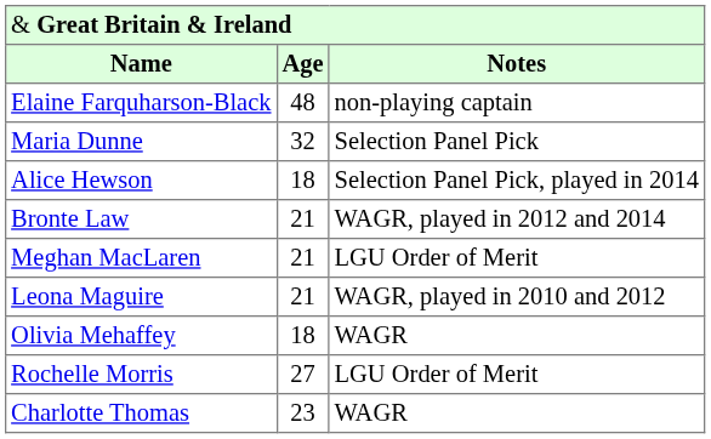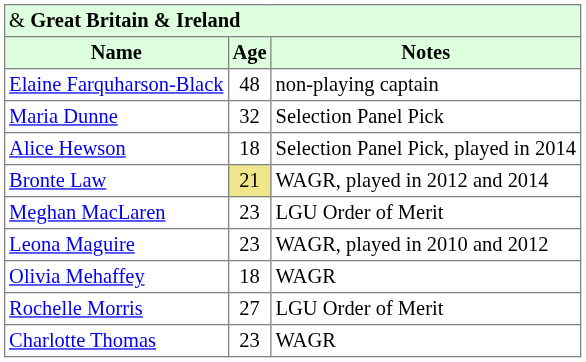 <table border="1" cellpadding="3" style="border-collapse: collapse;">
 <tr style="background:#ddffdd;">
 <td colspan=5> &  <strong>Great Britain & Ireland</strong></td>
 </tr>
 <tr style="background:#ddffdd;">
 <th>Name</th>
 <th>Age</th>
 <th>Notes</th>
 </tr>
 <tr>
 <td> <a href='#'>Elaine Farquharson-Black</a></td>
 <td align=center>48</td>
 <td>non-playing captain</td>
 </tr>
 <tr>
 <td> <a href='#'>Maria Dunne</a></td>
 <td align=center>32</td>
 <td>Selection Panel Pick</td>
 </tr>
 <tr>
 <td> <a href='#'>Alice Hewson</a></td>
 <td align=center>18</td>
 <td>Selection Panel Pick, played in 2014</td>
 </tr>
 <tr>
 <td> <a href='#'>Bronte Law</a></td>
-<td align=center>21</td>
+<td align=center style="background: khaki;">21</td>
 <td>WAGR, played in 2012 and 2014</td>
 </tr>
 <tr>
 <td> <a href='#'>Meghan MacLaren</a></td>
-<td align=center>21</td>
+<td align=center>23</td>
 <td>LGU Order of Merit</td>
 </tr>
 <tr>
 <td> <a href='#'>Leona Maguire</a></td>
-<td align=center>21</td>
+<td align=center>23</td>
 <td>WAGR, played in 2010 and 2012</td>
 </tr>
 <tr>
 <td> <a href='#'>Olivia Mehaffey</a></td>
 <td align=center>18</td>
 <td>WAGR</td>
 </tr>
 <tr>
 <td> <a href='#'>Rochelle Morris</a></td>
 <td align=center>27</td>
 <td>LGU Order of Merit</td>
 </tr>
 <tr>
 <td> <a href='#'>Charlotte Thomas</a></td>
 <td align=center>23</td>
 <td>WAGR</td>
 </tr>
 </table>
